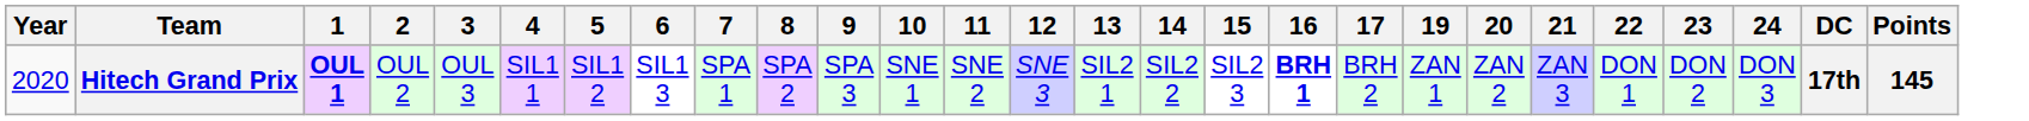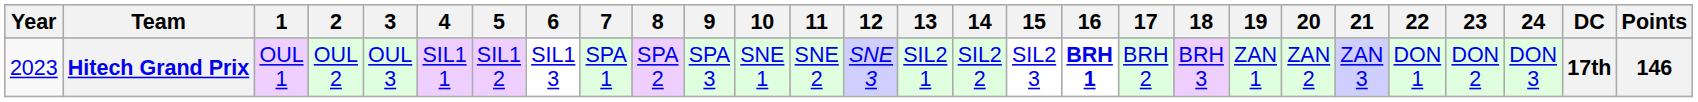 <table class="wikitable" style="text-align:center; font-size:85%">
 <tr>
 <th>Year</th>
 <th>Team</th>
 <th>1</th>
 <th>2</th>
 <th>3</th>
 <th>4</th>
 <th>5</th>
 <th>6</th>
 <th>7</th>
 <th>8</th>
 <th>9</th>
 <th>10</th>
 <th>11</th>
 <th>12</th>
 <th>13</th>
 <th>14</th>
 <th>15</th>
 <th>16</th>
 <th>17</th>
+<th>18</th>
 <th>19</th>
 <th>20</th>
 <th>21</th>
 <th>22</th>
 <th>23</th>
 <th>24</th>
 <th>DC</th>
 <th>Points</th>
 </tr>
 <tr>
-<td><a href='#'>2020</a></td>
+<td><a href='#'>2023</a></td>
 <th nowrap><a href='#'>Hitech Grand Prix</a></th>
-<td style="background:#EFCFFF;"><strong><a href='#'>OUL<br>1</a><br></strong></td>
+<td style="background:#EFCFFF;"><a href='#'>OUL<br>1</a><br></td>
 <td style="background:#DFFFDF;"><a href='#'>OUL<br>2</a><br></td>
 <td style="background:#DFFFDF;"><a href='#'>OUL<br>3</a><br></td>
 <td style="background:#EFCFFF;"><a href='#'>SIL1<br>1</a><br></td>
 <td style="background:#EFCFFF;"><a href='#'>SIL1<br>2</a><br></td>
 <td style="background:#FFFFFF;"><a href='#'>SIL1<br>3</a><br></td>
 <td style="background:#DFFFDF;"><a href='#'>SPA<br>1</a><br></td>
 <td style="background:#EFCFFF;"><a href='#'>SPA<br>2</a><br></td>
 <td style="background:#DFFFDF;"><a href='#'>SPA<br>3</a><br></td>
 <td style="background:#DFFFDF;"><a href='#'>SNE<br>1</a><br></td>
 <td style="background:#DFFFDF;"><a href='#'>SNE<br>2</a><br></td>
 <td style="background:#CFCFFF;"><em><a href='#'>SNE<br>3</a></em><br></td>
 <td style="background:#DFFFDF;"><a href='#'>SIL2<br>1</a><br></td>
 <td style="background:#DFFFDF;"><a href='#'>SIL2<br>2</a><br></td>
 <td style="background:#FFFFFF;"><a href='#'>SIL2<br>3</a><br></td>
 <td style="background:#ffffff;"><strong><a href='#'>BRH<br>1</a><br></strong></td>
 <td style="background:#dfffdf;"><a href='#'>BRH<br>2</a><br></td>
+<td style="background:#efcfff;"><a href='#'>BRH<br>3</a><br></td>
 <td style="background:#dfffdf;"><a href='#'>ZAN<br>1</a><br></td>
 <td style="background:#dfffdf;"><a href='#'>ZAN<br>2</a><br></td>
 <td style="background:#cfcfff;"><a href='#'>ZAN<br>3</a><br></td>
 <td style="background:#dfffdf;"><a href='#'>DON<br>1</a><br></td>
 <td style="background:#dfffdf;"><a href='#'>DON<br>2</a><br></td>
 <td style="background:#dfffdf;"><a href='#'>DON<br>3</a><br></td>
 <th>17th</th>
-<th>145</th>
+<th>146</th>
 </tr>
 </table>
